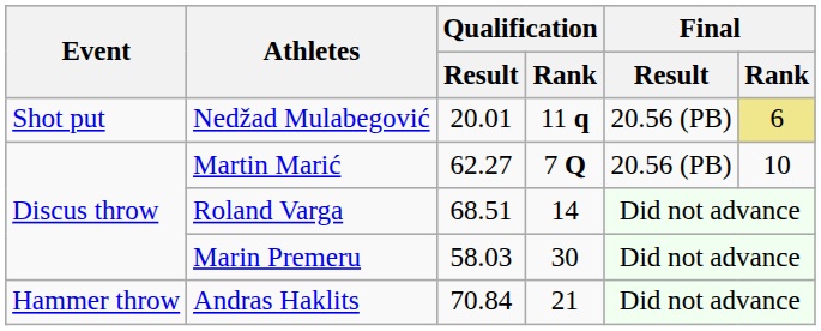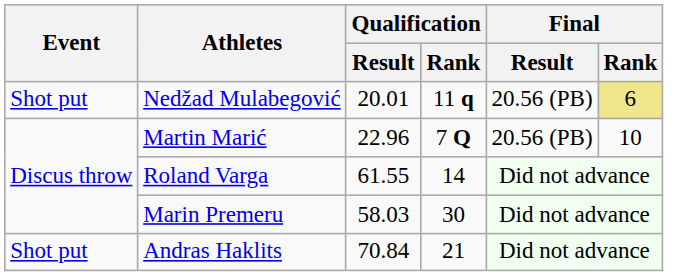 <table class="wikitable" border="1" style="font-size:90%">
 <tr>
 <th rowspan=2>Event</th>
 <th rowspan=2>Athletes</th>
 <th colspan=2>Qualification</th>
 <th colspan=2>Final</th>
 </tr>
 <tr>
 <th>Result</th>
 <th>Rank</th>
 <th>Result</th>
 <th>Rank</th>
 </tr>
 <tr>
 <td><a href='#'>Shot put</a></td>
 <td><a href='#'>Nedžad Mulabegović</a></td>
 <td align=center>20.01</td>
 <td align=center>11 <strong>q</strong></td>
 <td align=center>20.56 (PB)</td>
 <td align=center style="background: khaki;">6</td>
 </tr>
 <tr>
 <td rowspan=3><a href='#'>Discus throw</a></td>
 <td><a href='#'>Martin Marić</a></td>
-<td align=center>62.27</td>
+<td align=center>22.96</td>
 <td align=center>7 <strong>Q</strong></td>
 <td align=center>20.56 (PB)</td>
 <td align=center>10</td>
 </tr>
 <tr>
 <td><a href='#'>Roland Varga</a></td>
-<td align=center>68.51</td>
+<td align=center>61.55</td>
 <td align=center>14</td>
 <td align=center colspan=2 bgcolor=honeydew>Did not advance</td>
 </tr>
 <tr>
 <td><a href='#'>Marin Premeru</a></td>
 <td align=center>58.03</td>
 <td align=center>30</td>
 <td align=center colspan=2 bgcolor=honeydew>Did not advance</td>
 </tr>
 <tr>
-<td><a href='#'>Hammer throw</a></td>
+<td><a href='#'>Shot put</a></td>
 <td><a href='#'>Andras Haklits</a></td>
 <td align=center>70.84</td>
 <td align=center>21</td>
 <td align=center colspan=2 bgcolor=honeydew>Did not advance</td>
 </tr>
 </table>
